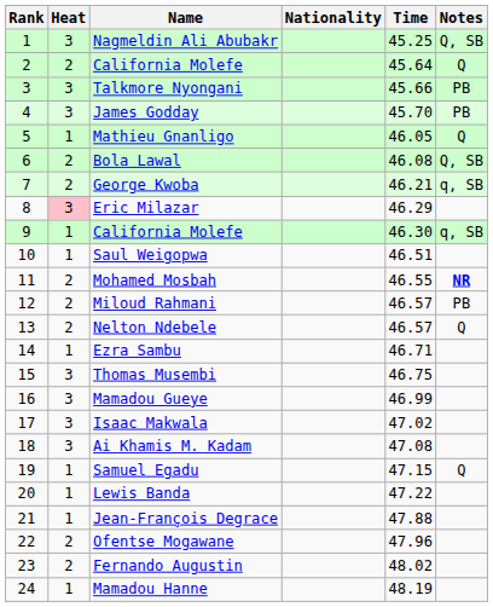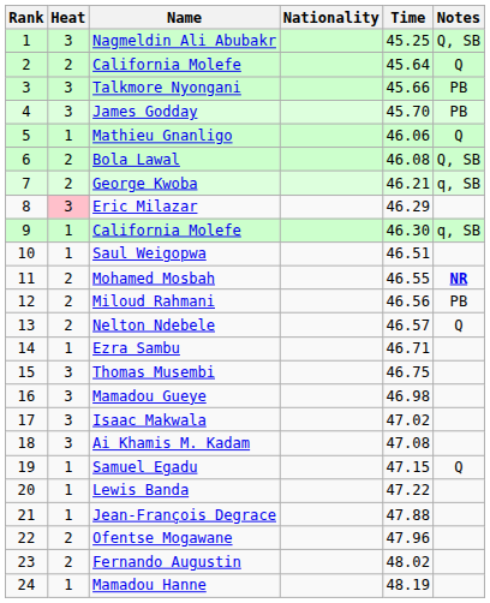 <table class="wikitable sortable" style="text-align:center">
 <tr>
 <th>Rank</th>
 <th>Heat</th>
 <th>Name</th>
 <th>Nationality</th>
 <th>Time</th>
 <th>Notes</th>
 </tr>
 <tr bgcolor=ccffcc>
 <td>1</td>
 <td>3</td>
 <td align=left><a href='#'>Nagmeldin Ali Abubakr</a></td>
 <td align=left></td>
 <td>45.25</td>
 <td>Q, SB</td>
 </tr>
 <tr bgcolor=ccffcc>
 <td>2</td>
 <td>2</td>
 <td align=left><a href='#'>California Molefe</a></td>
 <td align=left></td>
 <td>45.64</td>
 <td>Q</td>
 </tr>
 <tr bgcolor=ccffcc>
 <td>3</td>
 <td>3</td>
 <td align=left><a href='#'>Talkmore Nyongani</a></td>
 <td align=left></td>
 <td>45.66</td>
 <td>PB</td>
 </tr>
 <tr bgcolor=ddffdd>
 <td>4</td>
 <td>3</td>
 <td align=left><a href='#'>James Godday</a></td>
 <td align=left></td>
 <td>45.70</td>
 <td>PB</td>
 </tr>
 <tr bgcolor=ccffcc>
 <td>5</td>
 <td>1</td>
 <td align=left><a href='#'>Mathieu Gnanligo</a></td>
 <td align=left></td>
-<td>46.05</td>
+<td>46.06</td>
 <td>Q</td>
 </tr>
 <tr bgcolor=ccffcc>
 <td>6</td>
 <td>2</td>
 <td align=left><a href='#'>Bola Lawal</a></td>
 <td align=left></td>
 <td>46.08</td>
 <td>Q, SB</td>
 </tr>
 <tr bgcolor=ddffdd>
 <td>7</td>
 <td>2</td>
 <td align=left><a href='#'>George Kwoba</a></td>
 <td align=left></td>
 <td>46.21</td>
 <td>q, SB</td>
 </tr>
 <tr>
 <td>8</td>
 <td style="background: pink;">3</td>
 <td align=left><a href='#'>Eric Milazar</a></td>
 <td align=left></td>
 <td>46.29</td>
 <td></td>
 </tr>
 <tr bgcolor=ccffcc>
 <td>9</td>
 <td>1</td>
 <td align=left><a href='#'>California Molefe</a></td>
 <td align=left></td>
 <td>46.30</td>
 <td>q, SB</td>
 </tr>
 <tr>
 <td>10</td>
 <td>1</td>
 <td align=left><a href='#'>Saul Weigopwa</a></td>
 <td align=left></td>
 <td>46.51</td>
 <td></td>
 </tr>
 <tr>
 <td>11</td>
 <td>2</td>
 <td align=left><a href='#'>Mohamed Mosbah</a></td>
 <td align=left></td>
 <td>46.55</td>
 <td><strong><a href='#'>NR</a></strong></td>
 </tr>
 <tr>
 <td>12</td>
 <td>2</td>
 <td align=left><a href='#'>Miloud Rahmani</a></td>
 <td align=left></td>
-<td>46.57</td>
+<td>46.56</td>
 <td>PB</td>
 </tr>
 <tr>
 <td>13</td>
 <td>2</td>
 <td align=left><a href='#'>Nelton Ndebele</a></td>
 <td align=left></td>
 <td>46.57</td>
 <td>Q</td>
 </tr>
 <tr>
 <td>14</td>
 <td>1</td>
 <td align=left><a href='#'>Ezra Sambu</a></td>
 <td align=left></td>
 <td>46.71</td>
 <td></td>
 </tr>
 <tr>
 <td>15</td>
 <td>3</td>
 <td align=left><a href='#'>Thomas Musembi</a></td>
 <td align=left></td>
 <td>46.75</td>
 <td></td>
 </tr>
 <tr>
 <td>16</td>
 <td>3</td>
 <td align=left><a href='#'>Mamadou Gueye</a></td>
 <td align=left></td>
-<td>46.99</td>
+<td>46.98</td>
 <td></td>
 </tr>
 <tr>
 <td>17</td>
 <td>3</td>
 <td align=left><a href='#'>Isaac Makwala</a></td>
 <td align=left></td>
 <td>47.02</td>
 <td></td>
 </tr>
 <tr>
 <td>18</td>
 <td>3</td>
 <td align=left><a href='#'>Ai Khamis M. Kadam</a></td>
 <td align=left></td>
 <td>47.08</td>
 <td></td>
 </tr>
 <tr>
 <td>19</td>
 <td>1</td>
 <td align=left><a href='#'>Samuel Egadu</a></td>
 <td align=left></td>
 <td>47.15</td>
 <td>Q</td>
 </tr>
 <tr>
 <td>20</td>
 <td>1</td>
 <td align=left><a href='#'>Lewis Banda</a></td>
 <td align=left></td>
 <td>47.22</td>
 <td></td>
 </tr>
 <tr>
 <td>21</td>
 <td>1</td>
 <td align=left><a href='#'>Jean-François Degrace</a></td>
 <td align=left></td>
 <td>47.88</td>
 <td></td>
 </tr>
 <tr>
 <td>22</td>
 <td>2</td>
 <td align=left><a href='#'>Ofentse Mogawane</a></td>
 <td align=left></td>
 <td>47.96</td>
 <td></td>
 </tr>
 <tr>
 <td>23</td>
 <td>2</td>
 <td align=left><a href='#'>Fernando Augustin</a></td>
 <td align=left></td>
 <td>48.02</td>
 <td></td>
 </tr>
 <tr>
 <td>24</td>
 <td>1</td>
 <td align=left><a href='#'>Mamadou Hanne</a></td>
 <td align=left></td>
 <td>48.19</td>
 <td></td>
 </tr>
 </table>
